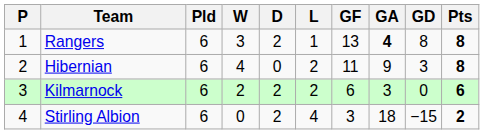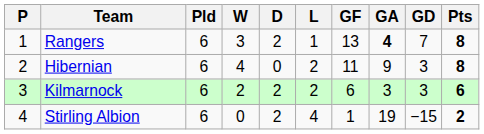 <table class="wikitable" style="text-align: center;">
 <tr>
 <th width=30>P</th>
 <th width=140>Team</th>
 <th width=30>Pld</th>
 <th width=30>W</th>
 <th width=30>D</th>
 <th width=30>L</th>
 <th width=30>GF</th>
 <th width=30>GA</th>
 <th width=30>GD</th>
 <th width=30>Pts</th>
 </tr>
 <tr>
 <td>1</td>
 <td align=left><a href='#'>Rangers</a></td>
 <td>6</td>
 <td>3</td>
 <td>2</td>
 <td>1</td>
 <td>13</td>
 <td><strong>4</strong></td>
-<td>8</td>
+<td>7</td>
 <td><strong>8</strong></td>
 </tr>
 <tr>
 <td>2</td>
 <td align=left><a href='#'>Hibernian</a></td>
 <td>6</td>
 <td>4</td>
 <td>0</td>
 <td>2</td>
 <td>11</td>
 <td>9</td>
 <td>3</td>
 <td><strong>8</strong></td>
 </tr>
 <tr style="background:#ccffcc;">
 <td>3</td>
 <td align=left><a href='#'>Kilmarnock</a></td>
 <td>6</td>
 <td>2</td>
 <td>2</td>
 <td>2</td>
 <td>6</td>
 <td>3</td>
-<td>0</td>
+<td>3</td>
 <td><strong>6</strong></td>
 </tr>
 <tr>
 <td>4</td>
 <td align=left><a href='#'>Stirling Albion</a></td>
 <td>6</td>
 <td>0</td>
 <td>2</td>
 <td>4</td>
-<td>3</td>
-<td>18</td>
+<td>1</td>
+<td>19</td>
 <td>−15</td>
 <td><strong>2</strong></td>
 </tr>
 </table>
